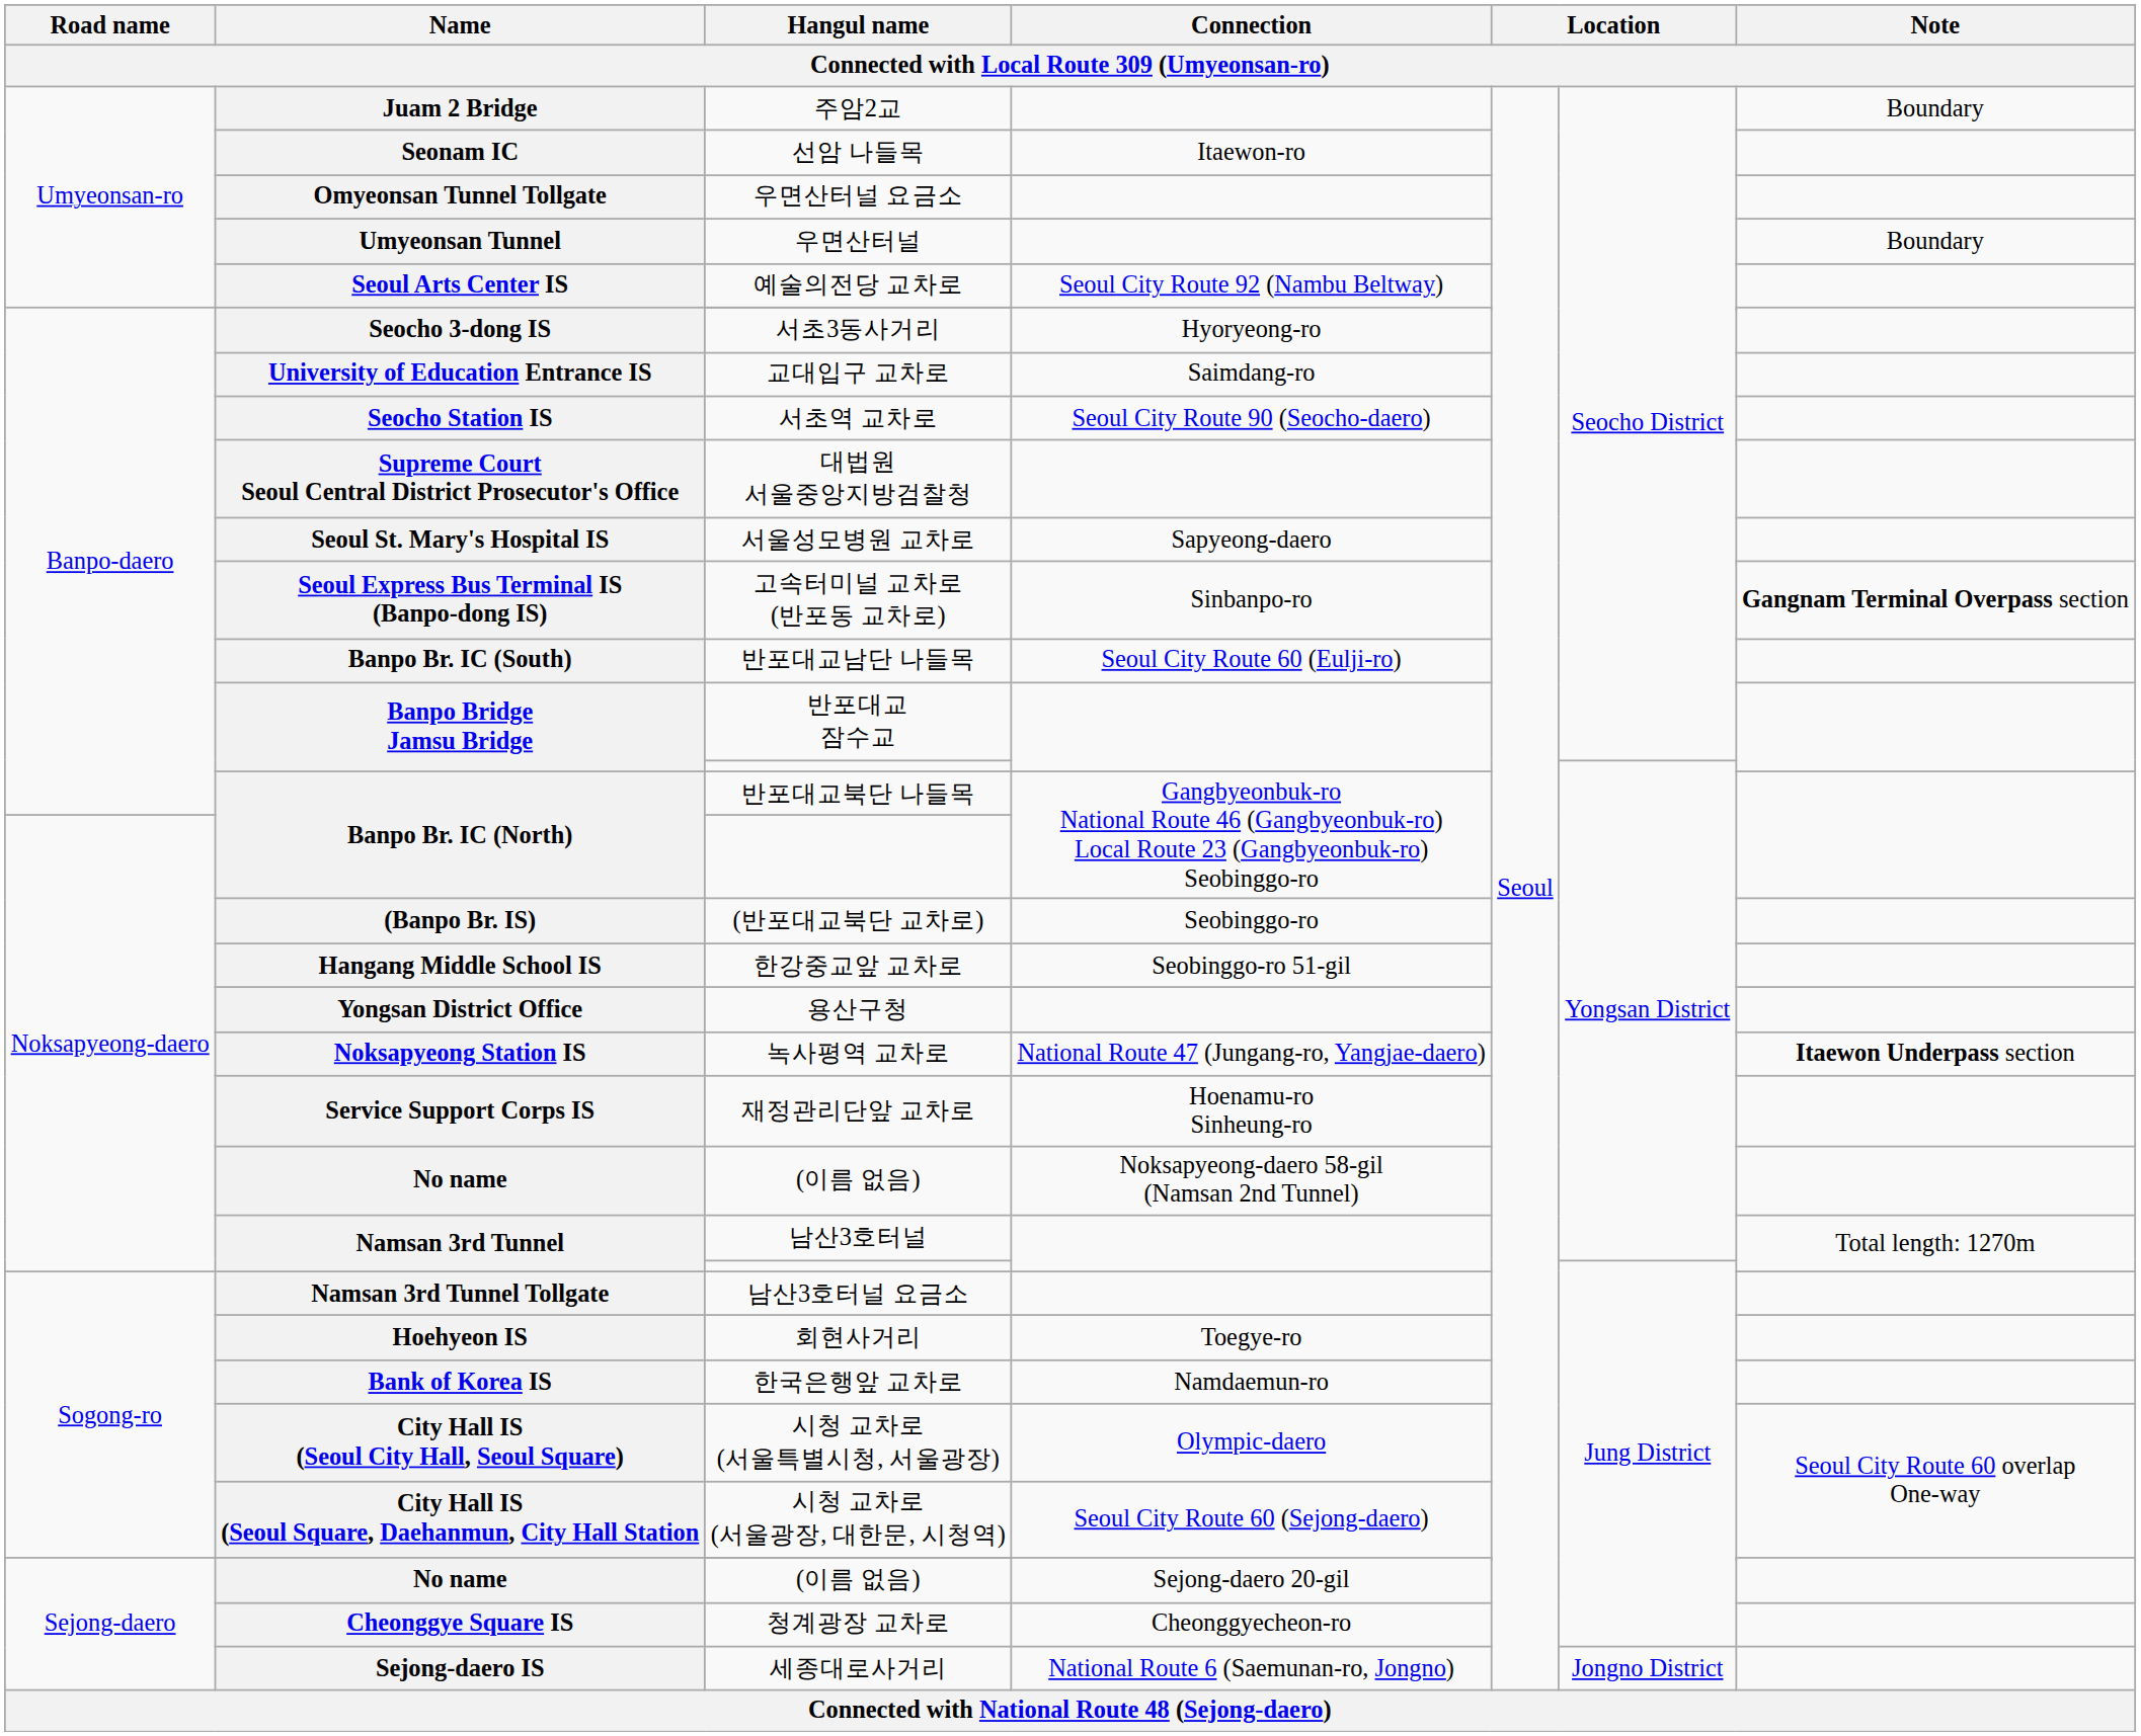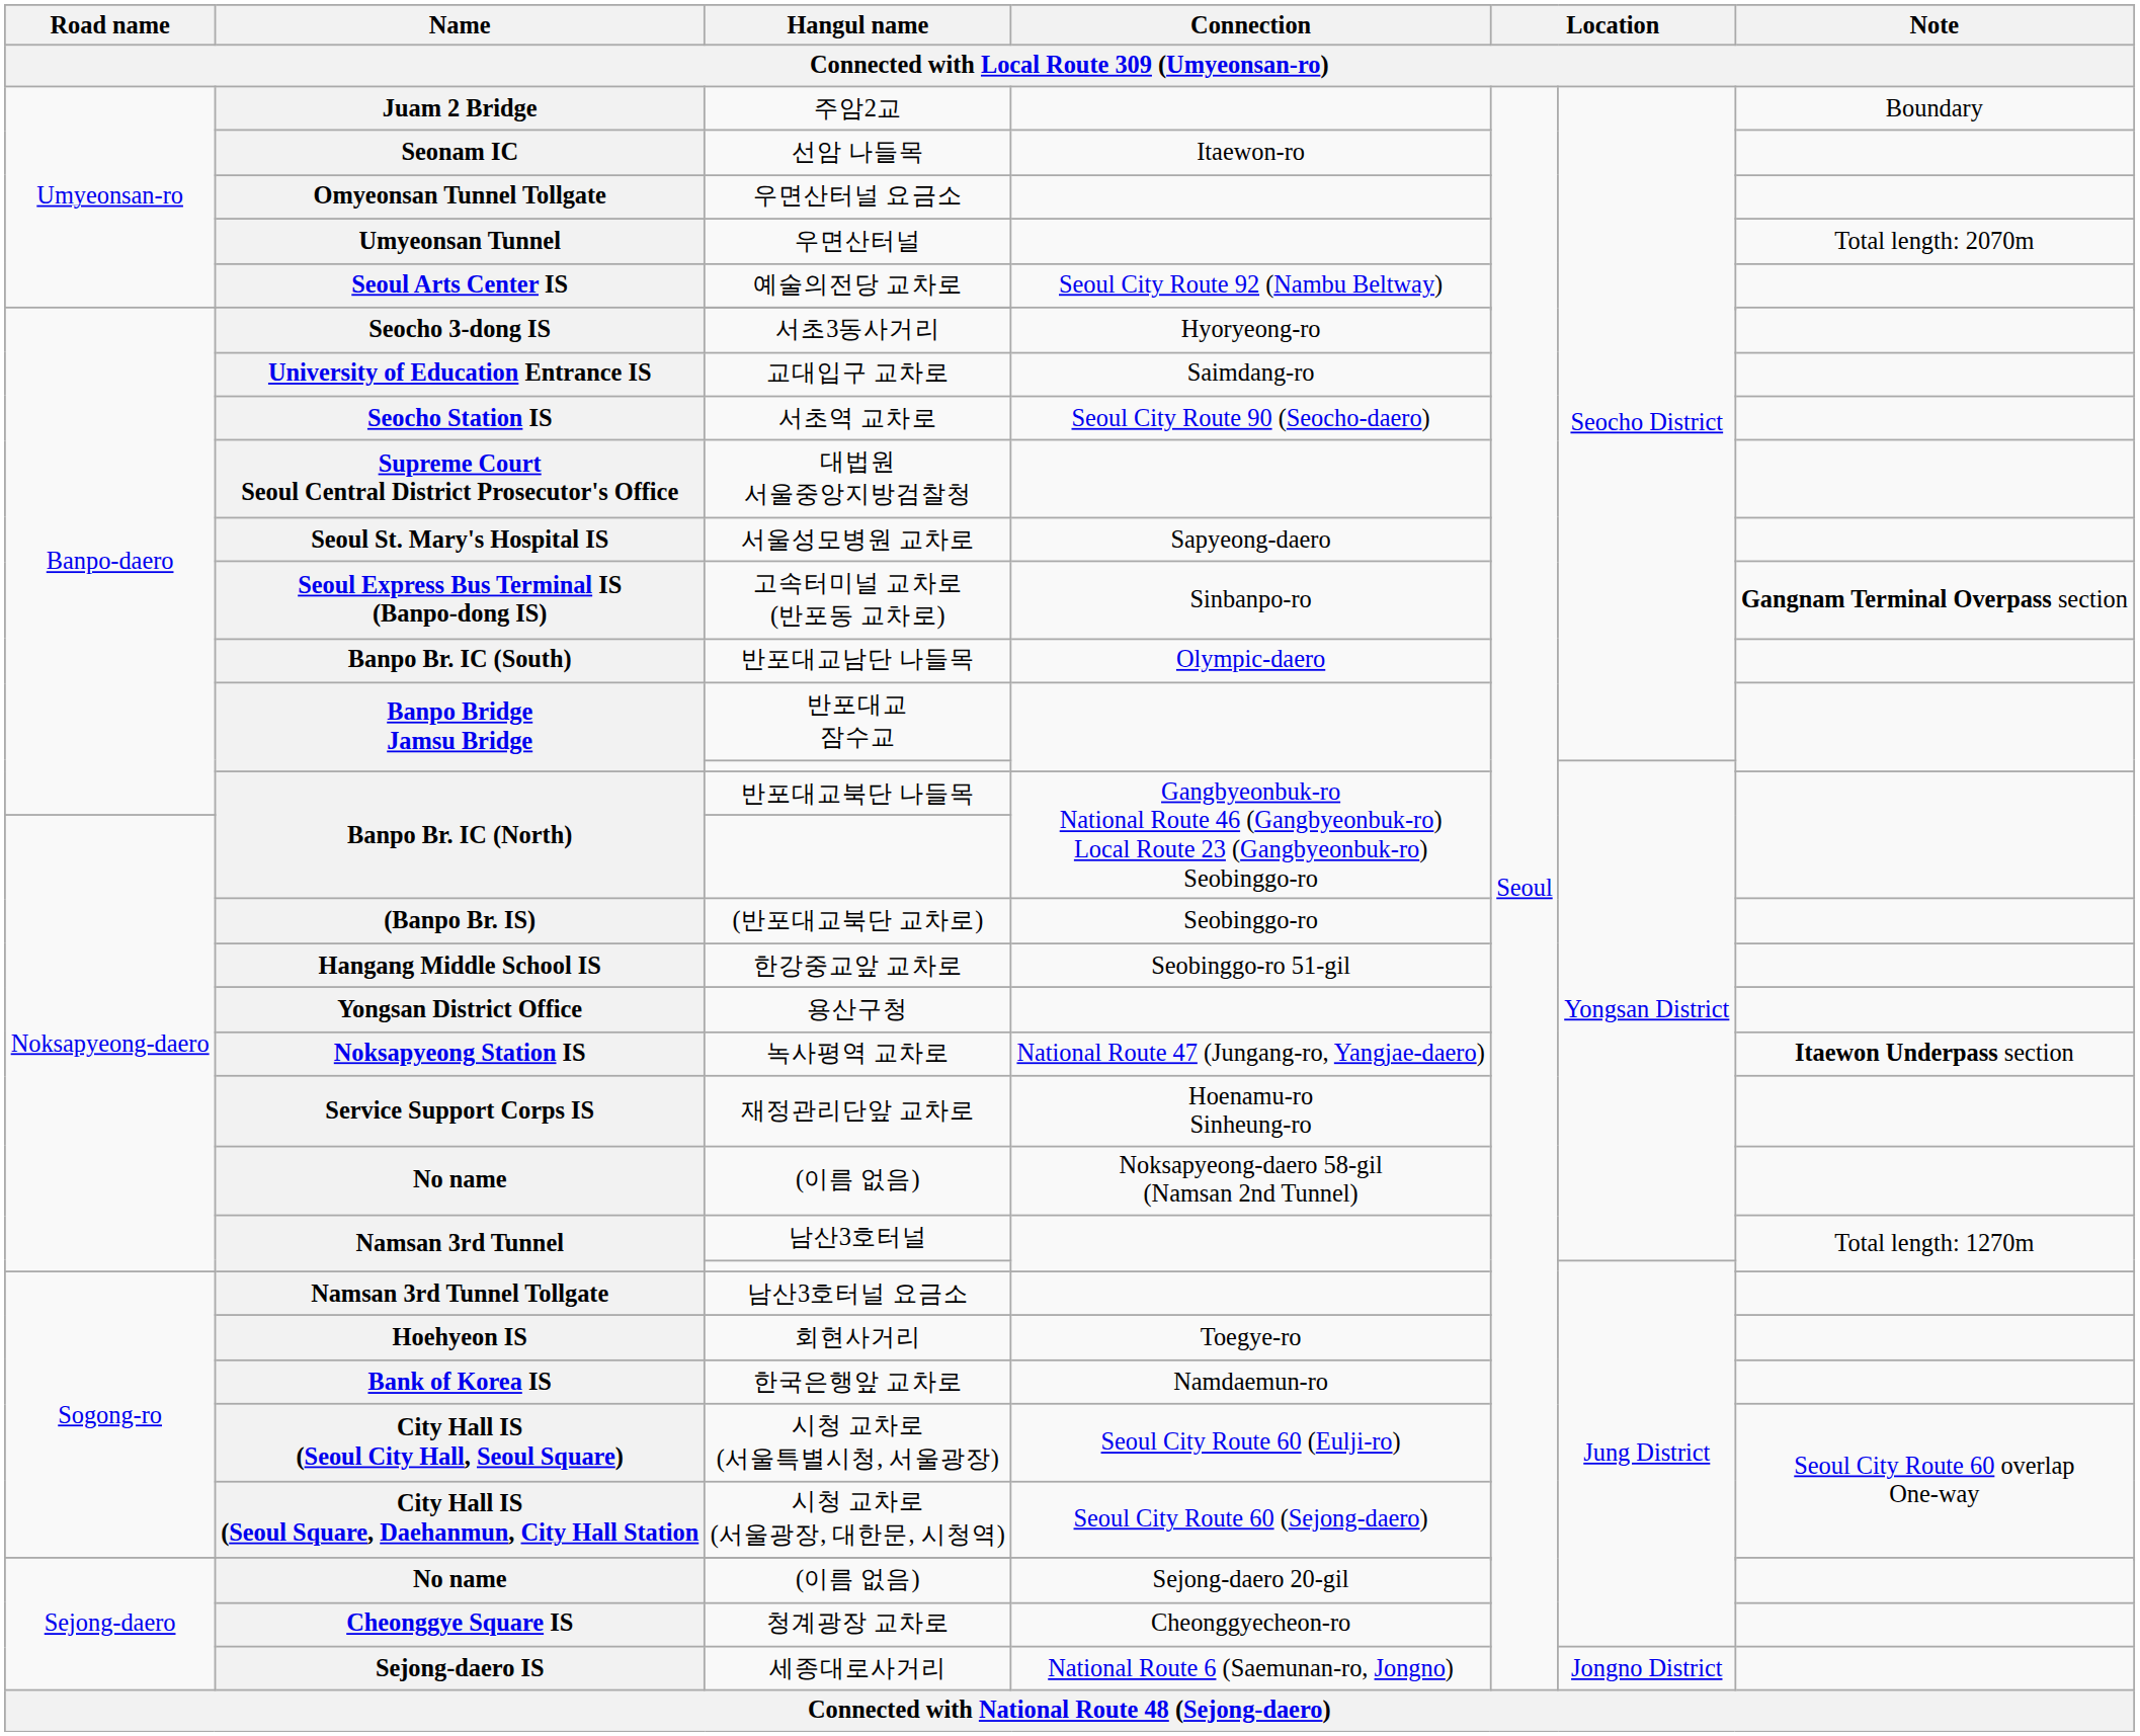 <table class="wikitable" style="font-size: 85%; text-align: center;">
 <tr>
 <th>Road name</th>
 <th>Name </th>
 <th>Hangul name</th>
 <th>Connection</th>
 <th colspan="2">Location</th>
 <th>Note</th>
 </tr>
 <tr>
 <th colspan=7>Connected with <a href='#'>Local Route 309</a> (<a href='#'>Umyeonsan-ro</a>)</th>
 </tr>
 <tr>
 <td rowspan=5><a href='#'>Umyeonsan-ro</a></td>
 <th>Juam 2 Bridge</th>
 <td>주암2교</td>
 <td></td>
 <td style="width: 1.2em;" rowspan=34><a href='#'>Seoul</a></td>
 <td rowspan=14><a href='#'>Seocho District</a></td>
 <td>Boundary</td>
 </tr>
 <tr>
 <th>Seonam IC</th>
 <td>선암 나들목</td>
 <td>Itaewon-ro</td>
 <td></td>
 </tr>
 <tr>
 <th>Omyeonsan Tunnel Tollgate</th>
 <td>우면산터널 요금소</td>
 <td></td>
 <td></td>
 </tr>
 <tr>
 <th>Umyeonsan Tunnel</th>
 <td>우면산터널</td>
 <td></td>
-<td>Boundary</td>
+<td>Total length: 2070m</td>
 </tr>
 <tr>
 <th rowspan=2><a href='#'>Seoul Arts Center</a> IS</th>
 <td>예술의전당 교차로</td>
 <td rowspan=2><a href='#'>Seoul City Route 92</a> (<a href='#'>Nambu Beltway</a>)</td>
 <td rowspan=2></td>
 </tr>
 <tr>
 <td rowspan=11><a href='#'>Banpo-daero</a></td>
 </tr>
 <tr>
 <th>Seocho 3-dong IS</th>
 <td>서초3동사거리</td>
 <td>Hyoryeong-ro</td>
 <td></td>
 </tr>
 <tr>
 <th><a href='#'>University of Education</a> Entrance IS</th>
 <td>교대입구 교차로</td>
 <td>Saimdang-ro</td>
 <td></td>
 </tr>
 <tr>
 <th><a href='#'>Seocho Station</a> IS</th>
 <td>서초역 교차로</td>
 <td><a href='#'>Seoul City Route 90</a> (<a href='#'>Seocho-daero</a>)</td>
 <td></td>
 </tr>
 <tr>
 <th><a href='#'>Supreme Court</a><br>Seoul Central District Prosecutor's Office</th>
 <td>대법원<br>서울중앙지방검찰청</td>
 <td></td>
 <td></td>
 </tr>
 <tr>
 <th>Seoul St. Mary's Hospital IS</th>
 <td>서울성모병원 교차로</td>
 <td>Sapyeong-daero</td>
 <td></td>
 </tr>
 <tr>
 <th><a href='#'>Seoul Express Bus Terminal</a> IS<br>(Banpo-dong IS)</th>
 <td>고속터미널 교차로<br>(반포동 교차로)</td>
 <td>Sinbanpo-ro</td>
 <td><strong>Gangnam Terminal Overpass</strong> section</td>
 </tr>
 <tr>
 <th>Banpo Br. IC (South)</th>
 <td>반포대교남단 나들목</td>
-<td><a href='#'>Seoul City Route 60</a> (<a href='#'>Eulji-ro</a>)</td>
+<td><a href='#'>Olympic-daero</a></td>
 <td></td>
 </tr>
 <tr>
 <th rowspan=2><a href='#'>Banpo Bridge</a><br><a href='#'>Jamsu Bridge</a></th>
 <td>반포대교<br>잠수교</td>
 <td rowspan=2></td>
 <td rowspan=2></td>
 </tr>
 <tr>
 <td></td>
 <td rowspan=10><a href='#'>Yongsan District</a></td>
 </tr>
 <tr>
 <th rowspan=2>Banpo Br. IC (North)</th>
 <td>반포대교북단 나들목</td>
 <td rowspan=2><a href='#'>Gangbyeonbuk-ro</a><br> <a href='#'>National Route 46</a> (<a href='#'>Gangbyeonbuk-ro</a>)<br><a href='#'>Local Route 23</a> (<a href='#'>Gangbyeonbuk-ro</a>)<br>Seobinggo-ro</td>
 <td rowspan=2></td>
 </tr>
 <tr>
 <td rowspan=9><a href='#'>Noksapyeong-daero</a></td>
 </tr>
 <tr>
 <th>(Banpo Br. IS)</th>
 <td>(반포대교북단 교차로)</td>
 <td>Seobinggo-ro</td>
 <td></td>
 </tr>
 <tr>
 <th>Hangang Middle School IS</th>
 <td>한강중교앞 교차로</td>
 <td>Seobinggo-ro 51-gil</td>
 <td></td>
 </tr>
 <tr>
 <th>Yongsan District Office</th>
 <td>용산구청</td>
 <td></td>
 <td></td>
 </tr>
 <tr>
 <th><a href='#'>Noksapyeong Station</a> IS</th>
 <td>녹사평역 교차로</td>
 <td> <a href='#'>National Route 47</a> (Jungang-ro, <a href='#'>Yangjae-daero</a>)</td>
 <td><strong>Itaewon Underpass</strong> section</td>
 </tr>
 <tr>
 <th>Service Support Corps IS</th>
 <td>재정관리단앞 교차로</td>
 <td>Hoenamu-ro<br>Sinheung-ro</td>
 <td></td>
 </tr>
 <tr>
 <th>No name</th>
 <td>(이름 없음)</td>
 <td>Noksapyeong-daero 58-gil<br>(Namsan 2nd Tunnel)</td>
 <td></td>
 </tr>
 <tr>
 <th rowspan=2>Namsan 3rd Tunnel</th>
 <td>남산3호터널</td>
 <td rowspan=2></td>
 <td rowspan=2>Total length: 1270m</td>
 </tr>
 <tr>
 <td></td>
 <td rowspan=9><a href='#'>Jung District</a></td>
 </tr>
 <tr>
 <td rowspan=5><a href='#'>Sogong-ro</a></td>
 <th>Namsan 3rd Tunnel Tollgate</th>
 <td>남산3호터널 요금소</td>
 <td></td>
 <td></td>
 </tr>
 <tr>
 <th>Hoehyeon IS</th>
 <td>회현사거리</td>
 <td>Toegye-ro</td>
 <td></td>
 </tr>
 <tr>
 <th><a href='#'>Bank of Korea</a> IS</th>
 <td>한국은행앞 교차로</td>
 <td>Namdaemun-ro</td>
 <td></td>
 </tr>
 <tr>
 <th>City Hall IS<br>(<a href='#'>Seoul City Hall</a>, <a href='#'>Seoul Square</a>)</th>
 <td>시청 교차로<br>(서울특별시청, 서울광장)</td>
-<td><a href='#'>Olympic-daero</a></td>
+<td><a href='#'>Seoul City Route 60</a> (<a href='#'>Eulji-ro</a>)</td>
 <td rowspan=3><a href='#'>Seoul City Route 60</a> overlap<br>One-way</td>
 </tr>
 <tr>
 <th rowspan=2>City Hall IS<br>(<a href='#'>Seoul Square</a>, <a href='#'>Daehanmun</a>, <a href='#'>City Hall Station</a></th>
 <td>시청 교차로<br>(서울광장, 대한문, 시청역)</td>
 <td rowspan=2><a href='#'>Seoul City Route 60</a> (<a href='#'>Sejong-daero</a>)</td>
 </tr>
 <tr>
 <td rowspan=4><a href='#'>Sejong-daero</a></td>
 </tr>
 <tr>
 <th>No name</th>
 <td>(이름 없음)</td>
 <td>Sejong-daero 20-gil</td>
 <td></td>
 </tr>
 <tr>
 <th><a href='#'>Cheonggye Square</a> IS</th>
 <td>청계광장 교차로</td>
 <td>Cheonggyecheon-ro</td>
 <td></td>
 </tr>
 <tr>
 <th>Sejong-daero IS</th>
 <td>세종대로사거리</td>
 <td> <a href='#'>National Route 6</a> (Saemunan-ro, <a href='#'>Jongno</a>)</td>
 <td><a href='#'>Jongno District</a></td>
 <td></td>
 </tr>
 <tr>
 <th colspan=7>Connected with  <a href='#'>National Route 48</a> (<a href='#'>Sejong-daero</a>)</th>
 </tr>
 </table>
